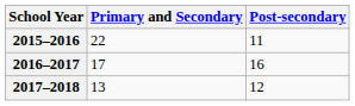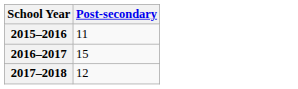 <table class="wikitable">
 <tr>
 <th>School Year</th>
-<th><a href='#'>Primary</a> and <a href='#'>Secondary</a></th>
 <th><a href='#'>Post-secondary</a></th>
 </tr>
 <tr>
 <th>2015–2016</th>
-<td>22</td>
 <td>11</td>
 </tr>
 <tr>
 <th>2016–2017</th>
-<td>17</td>
-<td>16</td>
+<td>15</td>
 </tr>
 <tr>
 <th>2017–2018</th>
-<td>13</td>
 <td>12</td>
 </tr>
 </table>
